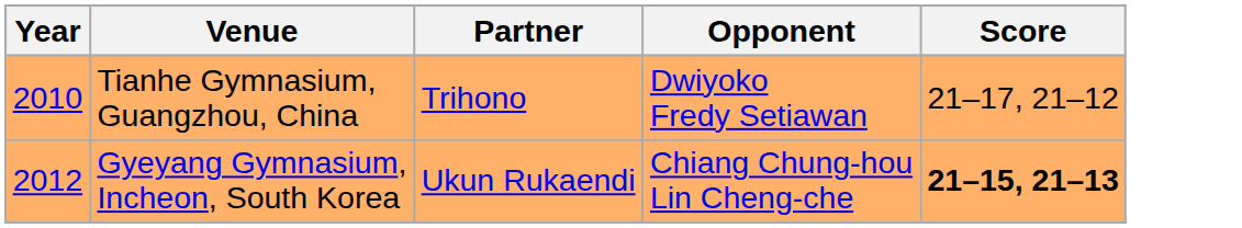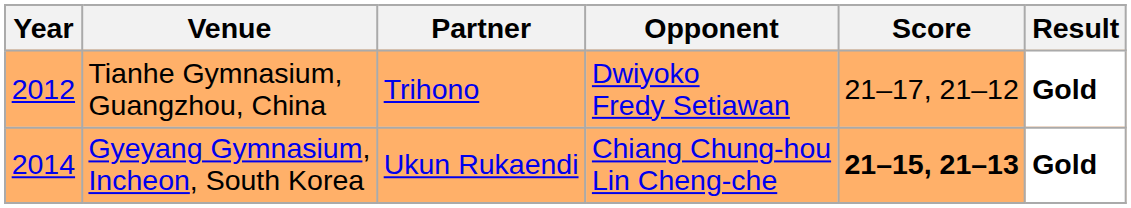 <table class="sortable wikitable" style="font-size: 90%;">
 <tr>
 <th>Year</th>
 <th>Venue</th>
 <th>Partner</th>
 <th>Opponent</th>
 <th>Score</th>
+<th>Result</th>
 </tr>
 <tr style="background:#FFB069">
-<td align="center"><a href='#'>2010</a></td>
+<td align="center"><a href='#'>2012</a></td>
 <td align="left">Tianhe Gymnasium,<br>Guangzhou, China</td>
 <td align="left"> <a href='#'>Trihono</a></td>
 <td align="left"> <a href='#'>Dwiyoko</a><br> <a href='#'>Fredy Setiawan</a></td>
 <td align="left">21–17, 21–12</td>
+<td style="text-align:left; background:white"> <strong>Gold</strong></td>
 </tr>
 <tr style="background:#FFB069">
-<td align="center"><a href='#'>2012</a></td>
+<td align="center"><a href='#'>2014</a></td>
 <td align="left"><a href='#'>Gyeyang Gymnasium</a>,<br><a href='#'>Incheon</a>, South Korea</td>
 <td align="left"> <a href='#'>Ukun Rukaendi</a></td>
 <td align="left"> <a href='#'>Chiang Chung-hou</a><br> <a href='#'>Lin Cheng-che</a></td>
 <td align="left"><strong>21–15, 21–13</strong></td>
+<td style="text-align:left; background:white"> <strong>Gold</strong></td>
 </tr>
 </table>
